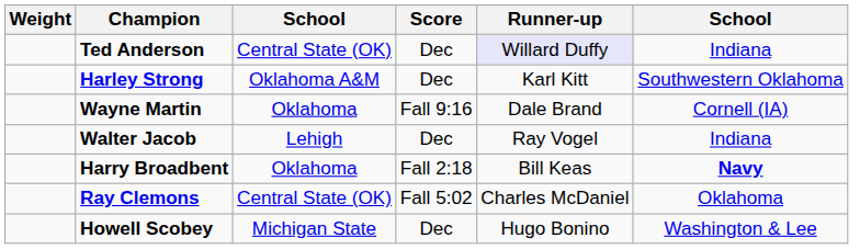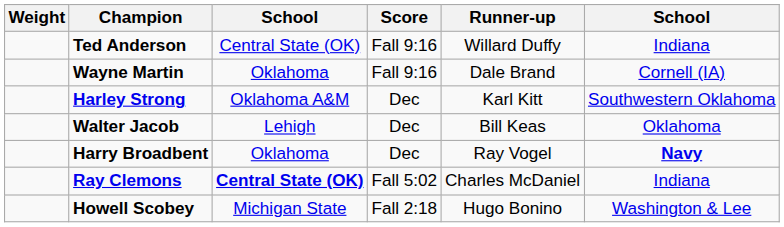 <table class="wikitable sortable" style="text-align:center">
 <tr>
 <th>Weight</th>
 <th>Champion</th>
 <th>School</th>
 <th>Score</th>
 <th>Runner-up</th>
 <th>School</th>
 </tr>
 <tr>
 <td></td>
 <td align="left"><strong>Ted Anderson</strong></td>
 <td><a href='#'>Central State (OK)</a></td>
-<td>Dec</td>
-<td style="background: lavender;">Willard Duffy</td>
+<td>Fall 9:16</td>
+<td>Willard Duffy</td>
 <td><a href='#'>Indiana</a></td>
+</tr>
+<tr>
+<td></td>
+<td align="left"><strong>Wayne Martin</strong></td>
+<td><a href='#'>Oklahoma</a></td>
+<td>Fall 9:16</td>
+<td>Dale Brand</td>
+<td><a href='#'>Cornell (IA)</a></td>
 </tr>
 <tr>
 <td></td>
 <td align="left"><strong><a href='#'>Harley Strong</a></strong></td>
 <td><a href='#'>Oklahoma A&M</a></td>
 <td>Dec</td>
 <td>Karl Kitt</td>
 <td><a href='#'>Southwestern Oklahoma</a></td>
 </tr>
 <tr>
 <td></td>
-<td align="left"><strong>Wayne Martin</strong></td>
-<td><a href='#'>Oklahoma</a></td>
-<td>Fall 9:16</td>
-<td>Dale Brand</td>
-<td><a href='#'>Cornell (IA)</a></td>
-</tr>
-<tr>
-<td></td>
 <td align="left"><strong>Walter Jacob</strong></td>
 <td><a href='#'>Lehigh</a></td>
 <td>Dec</td>
-<td>Ray Vogel</td>
-<td><a href='#'>Indiana</a></td>
+<td>Bill Keas</td>
+<td><a href='#'>Oklahoma</a></td>
 </tr>
 <tr>
 <td></td>
 <td align="left"><strong>Harry Broadbent</strong></td>
 <td><a href='#'>Oklahoma</a></td>
-<td>Fall 2:18</td>
-<td>Bill Keas</td>
+<td>Dec</td>
+<td>Ray Vogel</td>
 <td><strong><a href='#'>Navy</a></strong></td>
 </tr>
 <tr>
 <td></td>
 <td align="left"><strong><a href='#'>Ray Clemons</a></strong></td>
-<td><a href='#'>Central State (OK)</a></td>
+<td><strong><a href='#'>Central State (OK)</a></strong></td>
 <td>Fall 5:02</td>
 <td>Charles McDaniel</td>
-<td><a href='#'>Oklahoma</a></td>
+<td><a href='#'>Indiana</a></td>
 </tr>
 <tr>
 <td></td>
 <td align="left"><strong>Howell Scobey</strong></td>
 <td><a href='#'>Michigan State</a></td>
-<td>Dec</td>
+<td>Fall 2:18</td>
 <td>Hugo Bonino</td>
 <td><a href='#'>Washington & Lee</a></td>
 </tr>
 </table>
